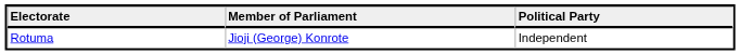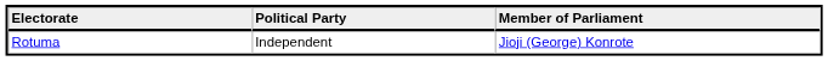 <table border="1" cellpadding="3" cellspacing="0" style="width:75%; margin:auto; margin:5px; border:3px solid;">
 <tr>
 <td td  style="width:30%; border-bottom:3px solid; background:#efefef;"><strong>Electorate</strong></td>
+<td td  style="width:30%; border-bottom:3px solid; background:#efefef;"><strong>Political Party</strong></td>
 <td td  style="width:40%; border-bottom:3px solid; background:#efefef;"><strong>Member of Parliament</strong></td>
-<td td  style="width:30%; border-bottom:3px solid; background:#efefef;"><strong>Political Party</strong></td>
 </tr>
 <tr>
 <td><a href='#'>Rotuma</a></td>
+<td>Independent</td>
 <td><a href='#'>Jioji (George) Konrote</a></td>
-<td>Independent</td>
 </tr>
 </table>
